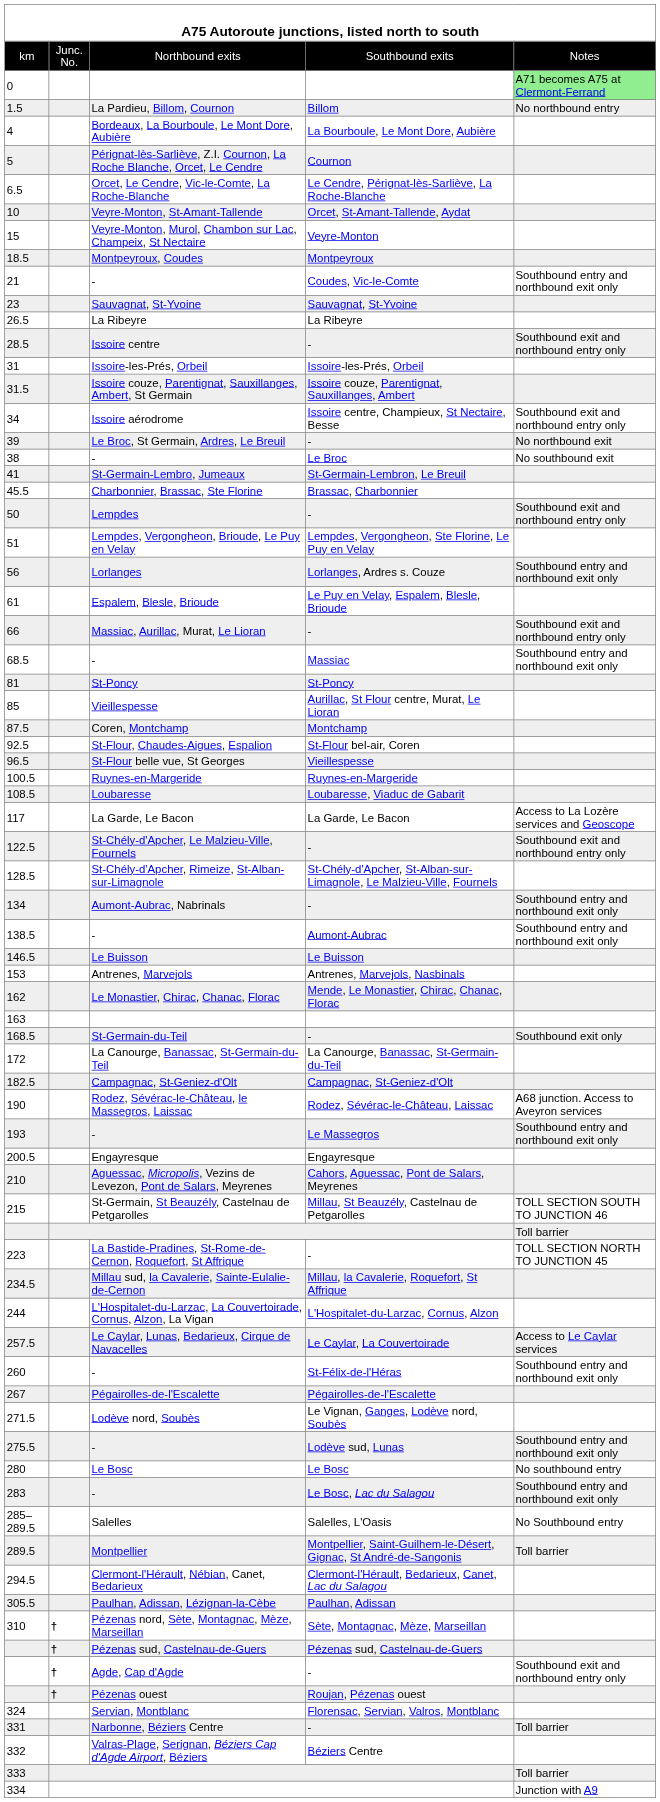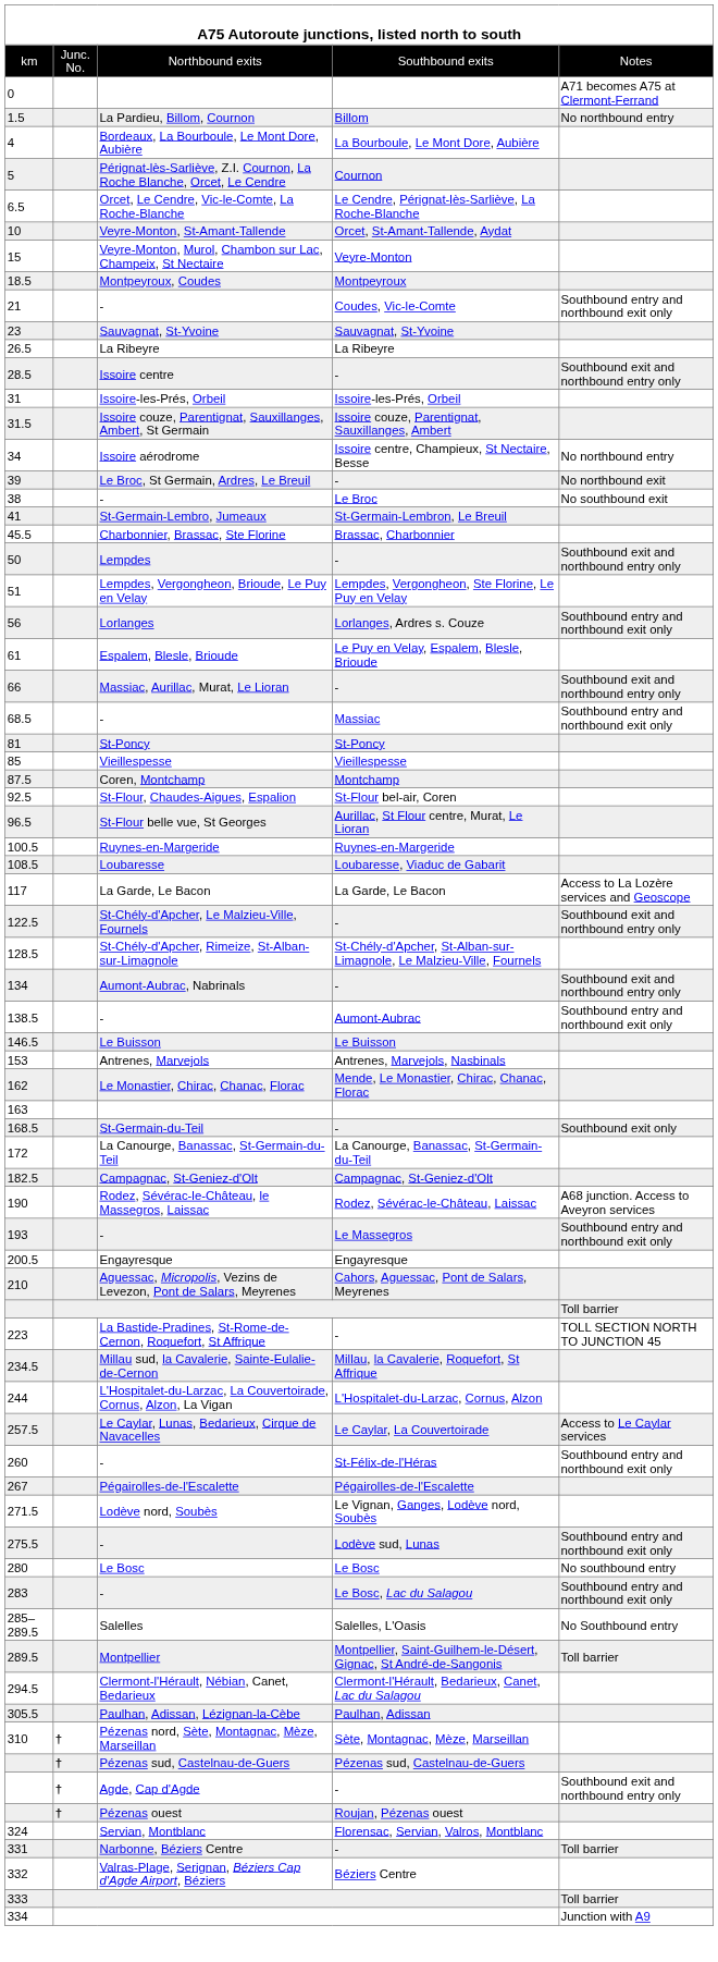 <table border=1 cellpadding=2 style="margin-left:1em; margin-bottom: 1em; color: black; border-collapse: collapse; font-size: 95%;">
 <tr align="center" bgcolor="FFFFFF" style="color: black;font-size:120%;">
 <td colspan="5"><br><strong>A75 Autoroute junctions, listed north to south</strong></td>
 </tr>
 <tr align="center" bgcolor="000000" style="color: white">
 <td>km</td>
 <td>Junc. No.</td>
 <td>Northbound exits</td>
 <td>Southbound exits</td>
 <td>Notes</td>
 </tr>
 <tr>
 <td>0</td>
 <td> </td>
 <td></td>
 <td></td>
-<td style="background: lightgreen;">A71 becomes A75 at <a href='#'>Clermont-Ferrand</a></td>
+<td>A71 becomes A75 at <a href='#'>Clermont-Ferrand</a></td>
 </tr>
 <tr bgcolor="#EFEFEF">
 <td>1.5</td>
 <td></td>
 <td>La Pardieu, <a href='#'>Billom</a>, <a href='#'>Cournon</a></td>
 <td><a href='#'>Billom</a></td>
 <td>No northbound entry</td>
 </tr>
 <tr>
 <td>4</td>
 <td></td>
 <td><a href='#'>Bordeaux</a>, <a href='#'>La Bourboule</a>, <a href='#'>Le Mont Dore</a>, <a href='#'>Aubière</a></td>
 <td><a href='#'>La Bourboule</a>, <a href='#'>Le Mont Dore</a>, <a href='#'>Aubière</a></td>
 <td></td>
 </tr>
 <tr bgcolor="#EFEFEF">
 <td>5</td>
 <td></td>
 <td><a href='#'>Pérignat-lès-Sarliève</a>, Z.I. <a href='#'>Cournon</a>, <a href='#'>La Roche Blanche</a>, <a href='#'>Orcet</a>, <a href='#'>Le Cendre</a></td>
 <td><a href='#'>Cournon</a></td>
 <td></td>
 </tr>
 <tr>
 <td>6.5</td>
 <td></td>
 <td><a href='#'>Orcet</a>, <a href='#'>Le Cendre</a>, <a href='#'>Vic-le-Comte</a>, <a href='#'>La Roche-Blanche</a></td>
 <td><a href='#'>Le Cendre</a>, <a href='#'>Pérignat-lès-Sarliève</a>, <a href='#'>La Roche-Blanche</a></td>
 <td></td>
 </tr>
 <tr bgcolor="#EFEFEF">
 <td>10</td>
 <td></td>
 <td><a href='#'>Veyre-Monton</a>, <a href='#'>St-Amant-Tallende</a></td>
 <td><a href='#'>Orcet</a>, <a href='#'>St-Amant-Tallende</a>, <a href='#'>Aydat</a></td>
 <td></td>
 </tr>
 <tr>
 <td>15</td>
 <td></td>
 <td><a href='#'>Veyre-Monton</a>, <a href='#'>Murol</a>, <a href='#'>Chambon sur Lac</a>, <a href='#'>Champeix</a>, <a href='#'>St Nectaire</a></td>
 <td><a href='#'>Veyre-Monton</a></td>
 <td></td>
 </tr>
 <tr bgcolor="#EFEFEF">
 <td>18.5</td>
 <td></td>
 <td><a href='#'>Montpeyroux</a>, <a href='#'>Coudes</a></td>
 <td><a href='#'>Montpeyroux</a></td>
 <td></td>
 </tr>
 <tr>
 <td>21</td>
 <td></td>
 <td>-</td>
 <td><a href='#'>Coudes</a>, <a href='#'>Vic-le-Comte</a></td>
 <td>Southbound entry and northbound exit only</td>
 </tr>
 <tr bgcolor="#EFEFEF">
 <td>23</td>
 <td></td>
 <td><a href='#'>Sauvagnat</a>, <a href='#'>St-Yvoine</a></td>
 <td><a href='#'>Sauvagnat</a>, <a href='#'>St-Yvoine</a></td>
 <td></td>
 </tr>
 <tr>
 <td>26.5</td>
 <td></td>
 <td>La Ribeyre</td>
 <td>La Ribeyre</td>
 <td></td>
 </tr>
 <tr bgcolor="#EFEFEF">
 <td>28.5</td>
 <td></td>
 <td><a href='#'>Issoire</a> centre</td>
 <td>-</td>
 <td>Southbound exit and northbound entry only</td>
 </tr>
 <tr>
 <td>31</td>
 <td></td>
 <td><a href='#'>Issoire</a>-les-Prés, <a href='#'>Orbeil</a></td>
 <td><a href='#'>Issoire</a>-les-Prés, <a href='#'>Orbeil</a></td>
 <td></td>
 </tr>
 <tr bgcolor="#EFEFEF">
 <td>31.5</td>
 <td></td>
 <td><a href='#'>Issoire</a> couze, <a href='#'>Parentignat</a>, <a href='#'>Sauxillanges</a>, <a href='#'>Ambert</a>, St Germain</td>
 <td><a href='#'>Issoire</a> couze, <a href='#'>Parentignat</a>, <a href='#'>Sauxillanges</a>, <a href='#'>Ambert</a></td>
 <td></td>
 </tr>
 <tr>
 <td>34</td>
 <td></td>
 <td><a href='#'>Issoire</a> aérodrome</td>
 <td><a href='#'>Issoire</a> centre, Champieux, <a href='#'>St Nectaire</a>, Besse</td>
-<td>Southbound exit and northbound entry only</td>
+<td>No northbound entry</td>
 </tr>
 <tr bgcolor="#EFEFEF">
 <td>39</td>
 <td></td>
 <td><a href='#'>Le Broc</a>, St Germain, <a href='#'>Ardres</a>, <a href='#'>Le Breuil</a></td>
 <td>-</td>
 <td>No northbound exit</td>
 </tr>
 <tr>
 <td>38</td>
 <td></td>
 <td>-</td>
 <td><a href='#'>Le Broc</a></td>
 <td>No southbound exit</td>
 </tr>
 <tr bgcolor="#EFEFEF">
 <td>41</td>
 <td></td>
 <td><a href='#'>St-Germain-Lembro</a>, <a href='#'>Jumeaux</a></td>
 <td><a href='#'>St-Germain-Lembron</a>, <a href='#'>Le Breuil</a></td>
 <td></td>
 </tr>
 <tr>
 <td>45.5</td>
 <td></td>
 <td><a href='#'>Charbonnier</a>, <a href='#'>Brassac</a>, <a href='#'>Ste Florine</a></td>
 <td><a href='#'>Brassac</a>, <a href='#'>Charbonnier</a></td>
 <td></td>
 </tr>
 <tr bgcolor="#EFEFEF">
 <td>50</td>
 <td></td>
 <td><a href='#'>Lempdes</a></td>
 <td>-</td>
 <td>Southbound exit and northbound entry only</td>
 </tr>
 <tr>
 <td>51</td>
 <td></td>
 <td><a href='#'>Lempdes</a>, <a href='#'>Vergongheon</a>, <a href='#'>Brioude</a>, <a href='#'>Le Puy en Velay</a></td>
 <td><a href='#'>Lempdes</a>, <a href='#'>Vergongheon</a>, <a href='#'>Ste Florine</a>, <a href='#'>Le Puy en Velay</a></td>
 <td></td>
 </tr>
 <tr bgcolor="#EFEFEF">
 <td>56</td>
 <td></td>
 <td><a href='#'>Lorlanges</a></td>
 <td><a href='#'>Lorlanges</a>, Ardres s. Couze</td>
 <td>Southbound entry and northbound exit only</td>
 </tr>
 <tr>
 <td>61</td>
 <td></td>
 <td><a href='#'>Espalem</a>, <a href='#'>Blesle</a>, <a href='#'>Brioude</a></td>
 <td><a href='#'>Le Puy en Velay</a>, <a href='#'>Espalem</a>, <a href='#'>Blesle</a>, <a href='#'>Brioude</a></td>
 <td></td>
 </tr>
 <tr bgcolor="#EFEFEF">
 <td>66</td>
 <td></td>
 <td><a href='#'>Massiac</a>, <a href='#'>Aurillac</a>, Murat, <a href='#'>Le Lioran</a></td>
 <td>-</td>
 <td>Southbound exit and northbound entry only</td>
 </tr>
 <tr>
 <td>68.5</td>
 <td></td>
 <td>-</td>
 <td><a href='#'>Massiac</a></td>
 <td>Southbound entry and northbound exit only</td>
 </tr>
 <tr bgcolor="#EFEFEF">
 <td>81</td>
 <td></td>
 <td><a href='#'>St-Poncy</a></td>
 <td><a href='#'>St-Poncy</a></td>
 <td></td>
 </tr>
 <tr>
 <td>85</td>
 <td></td>
 <td><a href='#'>Vieillespesse</a></td>
-<td><a href='#'>Aurillac</a>, <a href='#'>St Flour</a> centre, Murat, <a href='#'>Le Lioran</a></td>
+<td><a href='#'>Vieillespesse</a></td>
 <td></td>
 </tr>
 <tr bgcolor="#EFEFEF">
 <td>87.5</td>
 <td></td>
 <td>Coren, <a href='#'>Montchamp</a></td>
 <td><a href='#'>Montchamp</a></td>
 <td></td>
 </tr>
 <tr>
 <td>92.5</td>
 <td></td>
 <td><a href='#'>St-Flour</a>, <a href='#'>Chaudes-Aigues</a>, <a href='#'>Espalion</a></td>
 <td><a href='#'>St-Flour</a> bel-air, Coren</td>
 <td></td>
 </tr>
 <tr bgcolor="#EFEFEF">
 <td>96.5</td>
 <td></td>
 <td><a href='#'>St-Flour</a> belle vue, St Georges</td>
-<td><a href='#'>Vieillespesse</a></td>
+<td><a href='#'>Aurillac</a>, <a href='#'>St Flour</a> centre, Murat, <a href='#'>Le Lioran</a></td>
 <td></td>
 </tr>
 <tr>
 <td>100.5</td>
 <td></td>
 <td><a href='#'>Ruynes-en-Margeride</a></td>
 <td><a href='#'>Ruynes-en-Margeride</a></td>
 <td></td>
 </tr>
 <tr bgcolor="#EFEFEF">
 <td>108.5</td>
 <td></td>
 <td><a href='#'>Loubaresse</a></td>
 <td><a href='#'>Loubaresse</a>, <a href='#'>Viaduc de Gabarit</a></td>
 <td></td>
 </tr>
 <tr>
 <td>117</td>
 <td></td>
 <td>La Garde, Le Bacon</td>
 <td>La Garde, Le Bacon</td>
 <td>Access to La Lozère services and <a href='#'>Geoscope</a></td>
 </tr>
 <tr bgcolor="#EFEFEF">
 <td>122.5</td>
 <td></td>
 <td><a href='#'>St-Chély-d'Apcher</a>, <a href='#'>Le Malzieu-Ville</a>, <a href='#'>Fournels</a></td>
 <td>-</td>
 <td>Southbound exit and northbound entry only</td>
 </tr>
 <tr>
 <td>128.5</td>
 <td></td>
 <td><a href='#'>St-Chély-d'Apcher</a>, <a href='#'>Rimeize</a>, <a href='#'>St-Alban-sur-Limagnole</a></td>
 <td><a href='#'>St-Chély-d'Apcher</a>, <a href='#'>St-Alban-sur-Limagnole</a>, <a href='#'>Le Malzieu-Ville</a>, <a href='#'>Fournels</a></td>
 <td></td>
 </tr>
 <tr bgcolor="#EFEFEF">
 <td>134</td>
 <td></td>
 <td><a href='#'>Aumont-Aubrac</a>, Nabrinals</td>
 <td>-</td>
-<td>Southbound entry and northbound exit only</td>
+<td>Southbound exit and northbound entry only</td>
 </tr>
 <tr>
 <td>138.5</td>
 <td></td>
 <td>-</td>
 <td><a href='#'>Aumont-Aubrac</a></td>
 <td>Southbound entry and northbound exit only</td>
 </tr>
 <tr bgcolor="#EFEFEF">
 <td>146.5</td>
 <td></td>
 <td><a href='#'>Le Buisson</a></td>
 <td><a href='#'>Le Buisson</a></td>
 <td></td>
 </tr>
 <tr>
 <td>153</td>
 <td></td>
 <td>Antrenes, <a href='#'>Marvejols</a></td>
 <td>Antrenes, <a href='#'>Marvejols</a>, <a href='#'>Nasbinals</a></td>
 <td></td>
 </tr>
 <tr bgcolor="#EFEFEF">
 <td>162</td>
 <td></td>
 <td><a href='#'>Le Monastier</a>, <a href='#'>Chirac</a>, <a href='#'>Chanac</a>, <a href='#'>Florac</a></td>
 <td><a href='#'>Mende</a>, <a href='#'>Le Monastier</a>, <a href='#'>Chirac</a>, <a href='#'>Chanac</a>, <a href='#'>Florac</a></td>
 <td></td>
 </tr>
 <tr>
 <td>163</td>
 <td></td>
 <td></td>
 <td></td>
 <td></td>
 </tr>
 <tr bgcolor="#EFEFEF">
 <td>168.5</td>
 <td></td>
 <td><a href='#'>St-Germain-du-Teil</a></td>
 <td>-</td>
 <td>Southbound exit only</td>
 </tr>
 <tr>
 <td>172</td>
 <td></td>
 <td>La Canourge, <a href='#'>Banassac</a>, <a href='#'>St-Germain-du-Teil</a></td>
 <td>La Canourge, <a href='#'>Banassac</a>, <a href='#'>St-Germain-du-Teil</a></td>
 <td></td>
 </tr>
 <tr bgcolor="#EFEFEF">
 <td>182.5</td>
 <td></td>
 <td><a href='#'>Campagnac</a>, <a href='#'>St-Geniez-d'Olt</a></td>
 <td><a href='#'>Campagnac</a>, <a href='#'>St-Geniez-d'Olt</a></td>
 <td></td>
 </tr>
 <tr>
 <td>190</td>
 <td></td>
 <td><a href='#'>Rodez</a>, <a href='#'>Sévérac-le-Château</a>, <a href='#'>le Massegros</a>, <a href='#'>Laissac</a></td>
 <td><a href='#'>Rodez</a>, <a href='#'>Sévérac-le-Château</a>, <a href='#'>Laissac</a></td>
 <td>A68 junction.  Access to Aveyron services</td>
 </tr>
 <tr bgcolor="#EFEFEF">
 <td>193</td>
 <td></td>
 <td>-</td>
 <td><a href='#'>Le Massegros</a></td>
 <td>Southbound entry and northbound exit only</td>
 </tr>
 <tr>
 <td>200.5</td>
 <td></td>
 <td>Engayresque</td>
 <td>Engayresque</td>
 <td></td>
 </tr>
 <tr bgcolor="#EFEFEF">
 <td>210</td>
 <td></td>
 <td><a href='#'>Aguessac</a>, <em><a href='#'>Micropolis</a></em>, Vezins de Levezon, <a href='#'>Pont de Salars</a>, Meyrenes</td>
 <td><a href='#'>Cahors</a>, <a href='#'>Aguessac</a>, <a href='#'>Pont de Salars</a>, Meyrenes</td>
 <td></td>
-</tr>
-<tr>
-<td>215</td>
-<td></td>
-<td>St-Germain, <a href='#'>St Beauzély</a>, Castelnau de Petgarolles</td>
-<td><a href='#'>Millau</a>, <a href='#'>St Beauzély</a>, Castelnau de Petgarolles</td>
-<td>TOLL SECTION SOUTH TO JUNCTION 46</td>
 </tr>
 <tr bgcolor="#EFEFEF">
 <td></td>
 <td colspan="3"></td>
 <td>Toll barrier</td>
 </tr>
 <tr>
 <td>223</td>
 <td></td>
 <td><a href='#'>La Bastide-Pradines</a>, <a href='#'>St-Rome-de-Cernon</a>, <a href='#'>Roquefort</a>, <a href='#'>St Affrique</a></td>
 <td>-</td>
 <td>TOLL SECTION NORTH TO JUNCTION 45</td>
 </tr>
 <tr bgcolor="#EFEFEF">
 <td>234.5</td>
 <td></td>
 <td><a href='#'>Millau</a> sud, <a href='#'>la Cavalerie</a>, <a href='#'>Sainte-Eulalie-de-Cernon</a></td>
 <td><a href='#'>Millau</a>, <a href='#'>la Cavalerie</a>, <a href='#'>Roquefort</a>, <a href='#'>St Affrique</a></td>
 <td></td>
 </tr>
 <tr>
 <td>244</td>
 <td></td>
 <td><a href='#'>L'Hospitalet-du-Larzac</a>, <a href='#'>La Couvertoirade</a>, <a href='#'>Cornus</a>, <a href='#'>Alzon</a>, La Vigan</td>
 <td><a href='#'>L'Hospitalet-du-Larzac</a>, <a href='#'>Cornus</a>, <a href='#'>Alzon</a></td>
 <td></td>
 </tr>
 <tr bgcolor="#EFEFEF">
 <td>257.5</td>
 <td></td>
 <td><a href='#'>Le Caylar</a>, <a href='#'>Lunas</a>, <a href='#'>Bedarieux</a>, <a href='#'>Cirque de Navacelles</a></td>
 <td><a href='#'>Le Caylar</a>, <a href='#'>La Couvertoirade</a></td>
 <td>Access to <a href='#'>Le Caylar</a> services</td>
 </tr>
 <tr>
 <td>260</td>
 <td></td>
 <td>-</td>
 <td><a href='#'>St-Félix-de-l'Héras</a></td>
 <td>Southbound entry and northbound exit only</td>
 </tr>
 <tr bgcolor="#EFEFEF">
 <td>267</td>
 <td></td>
 <td><a href='#'>Pégairolles-de-l'Escalette</a></td>
 <td><a href='#'>Pégairolles-de-l'Escalette</a></td>
 <td></td>
 </tr>
 <tr>
 <td>271.5</td>
 <td></td>
 <td><a href='#'>Lodève</a> nord, <a href='#'>Soubès</a></td>
 <td>Le Vignan, <a href='#'>Ganges</a>, <a href='#'>Lodève</a> nord, <a href='#'>Soubès</a></td>
 <td></td>
 </tr>
 <tr bgcolor="#EFEFEF">
 <td>275.5</td>
 <td></td>
 <td>-</td>
 <td><a href='#'>Lodève</a> sud, <a href='#'>Lunas</a></td>
 <td>Southbound entry and northbound exit only</td>
 </tr>
 <tr>
 <td>280</td>
 <td></td>
 <td><a href='#'>Le Bosc</a></td>
 <td><a href='#'>Le Bosc</a></td>
 <td>No southbound entry</td>
 </tr>
 <tr bgcolor="#EFEFEF">
 <td>283</td>
 <td></td>
 <td>-</td>
 <td><a href='#'>Le Bosc</a>, <em><a href='#'>Lac du Salagou</a></em></td>
 <td>Southbound entry and northbound exit only</td>
 </tr>
 <tr>
 <td>285–289.5</td>
 <td></td>
 <td>Salelles</td>
 <td>Salelles, L'Oasis</td>
 <td>No Southbound entry</td>
 </tr>
 <tr bgcolor="#EFEFEF">
 <td>289.5</td>
 <td> </td>
 <td><a href='#'>Montpellier</a></td>
 <td><a href='#'>Montpellier</a>, <a href='#'>Saint-Guilhem-le-Désert</a>, <a href='#'>Gignac</a>, <a href='#'>St André-de-Sangonis</a></td>
 <td>Toll barrier</td>
 </tr>
 <tr>
 <td>294.5</td>
 <td></td>
 <td><a href='#'>Clermont-l'Hérault</a>, <a href='#'>Nébian</a>, Canet, <a href='#'>Bedarieux</a></td>
 <td><a href='#'>Clermont-l'Hérault</a>, <a href='#'>Bedarieux</a>, <a href='#'>Canet</a>, <em><a href='#'>Lac du Salagou</a></em></td>
 <td></td>
 </tr>
 <tr bgcolor="#EFEFEF">
 <td>305.5</td>
 <td></td>
 <td><a href='#'>Paulhan</a>, <a href='#'>Adissan</a>, <a href='#'>Lézignan-la-Cèbe</a></td>
 <td><a href='#'>Paulhan</a>, <a href='#'>Adissan</a></td>
 <td></td>
 </tr>
 <tr>
 <td>310</td>
 <td><strong>†</strong></td>
 <td><a href='#'>Pézenas</a> nord, <a href='#'>Sète</a>, <a href='#'>Montagnac</a>, <a href='#'>Mèze</a>, <a href='#'>Marseillan</a></td>
 <td><a href='#'>Sète</a>, <a href='#'>Montagnac</a>, <a href='#'>Mèze</a>, <a href='#'>Marseillan</a></td>
 <td></td>
 </tr>
 <tr bgcolor="#EFEFEF">
 <td></td>
 <td><strong>†</strong></td>
 <td><a href='#'>Pézenas</a> sud, <a href='#'>Castelnau-de-Guers</a></td>
 <td><a href='#'>Pézenas</a> sud, <a href='#'>Castelnau-de-Guers</a></td>
 <td></td>
 </tr>
 <tr>
 <td></td>
 <td><strong>†</strong></td>
 <td><a href='#'>Agde</a>, <a href='#'>Cap d'Agde</a></td>
 <td>-</td>
 <td>Southbound exit and northbound entry only</td>
 </tr>
 <tr bgcolor="#EFEFEF">
 <td></td>
 <td><strong>†</strong></td>
 <td><a href='#'>Pézenas</a> ouest</td>
 <td><a href='#'>Roujan</a>, <a href='#'>Pézenas</a> ouest</td>
 <td></td>
 </tr>
 <tr>
 <td>324</td>
 <td></td>
 <td><a href='#'>Servian</a>, <a href='#'>Montblanc</a></td>
 <td><a href='#'>Florensac</a>, <a href='#'>Servian</a>, <a href='#'>Valros</a>, <a href='#'>Montblanc</a></td>
 <td></td>
 </tr>
 <tr bgcolor="#EFEFEF">
 <td>331</td>
 <td></td>
 <td><a href='#'>Narbonne</a>, <a href='#'>Béziers</a> Centre</td>
 <td>-</td>
 <td>Toll barrier</td>
 </tr>
 <tr>
 <td>332</td>
 <td></td>
 <td><a href='#'>Valras-Plage</a>, <a href='#'>Serignan</a>, <em><a href='#'>Béziers Cap d'Agde Airport</a></em>, <a href='#'>Béziers</a></td>
 <td><a href='#'>Béziers</a> Centre</td>
 <td></td>
 </tr>
 <tr bgcolor="#EFEFEF">
 <td>333</td>
 <td colspan="3"></td>
 <td>Toll barrier</td>
 </tr>
 <tr>
 <td>334</td>
 <td colspan="3"> </td>
 <td>Junction with <a href='#'>A9</a></td>
 </tr>
 </table>
